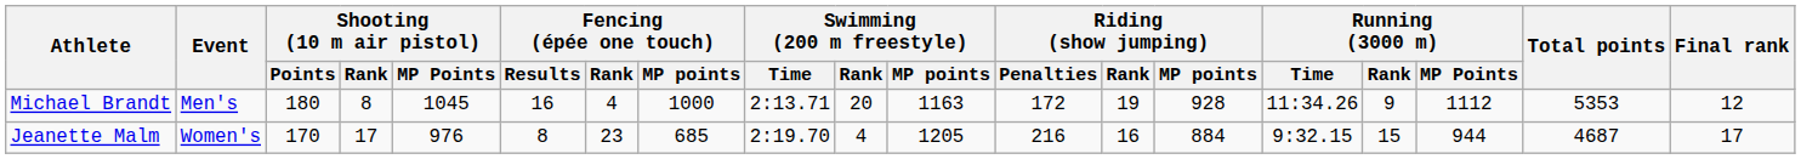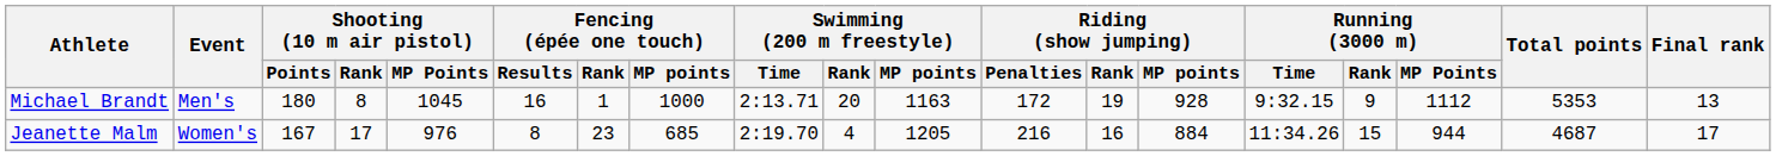 <table class="wikitable" style="font-size:90%">
 <tr>
 <th rowspan="2">Athlete</th>
 <th rowspan="2">Event</th>
 <th colspan=3>Shooting<br><span>(10 m air pistol)</span></th>
 <th colspan=3>Fencing<br><span>(épée one touch)</span></th>
 <th colspan=3>Swimming<br><span>(200 m freestyle)</span></th>
 <th colspan=3>Riding<br><span>(show jumping)</span></th>
 <th colspan=3>Running<br><span>(3000 m)</span></th>
 <th rowspan=2>Total points</th>
 <th rowspan=2>Final rank</th>
 </tr>
 <tr style="font-size:95%">
 <th>Points</th>
 <th>Rank</th>
 <th>MP Points</th>
 <th>Results</th>
 <th>Rank</th>
 <th>MP points</th>
 <th>Time</th>
 <th>Rank</th>
 <th>MP points</th>
 <th>Penalties</th>
 <th>Rank</th>
 <th>MP points</th>
 <th>Time</th>
 <th>Rank</th>
 <th>MP Points</th>
 </tr>
 <tr>
 <td align=left><a href='#'>Michael Brandt</a></td>
 <td align=left><a href='#'>Men's</a></td>
 <td align=center>180</td>
 <td align=center>8</td>
 <td align=center>1045</td>
 <td align=center>16</td>
-<td align=center>4</td>
+<td align=center>1</td>
 <td align=center>1000</td>
 <td align=center>2:13.71</td>
 <td align=center>20</td>
 <td align=center>1163</td>
 <td align=center>172</td>
 <td align=center>19</td>
 <td align=center>928</td>
-<td align=center>11:34.26</td>
+<td align=center>9:32.15</td>
 <td align=center>9</td>
 <td align=center>1112</td>
 <td align=center>5353</td>
-<td align=center>12</td>
+<td align=center>13</td>
 </tr>
 <tr>
 <td align=left><a href='#'>Jeanette Malm</a></td>
 <td align=left><a href='#'>Women's</a></td>
-<td align=center>170</td>
+<td align=center>167</td>
 <td align=center>17</td>
 <td align=center>976</td>
 <td align=center>8</td>
 <td align=center>23</td>
 <td align=center>685</td>
 <td align=center>2:19.70</td>
 <td align=center>4</td>
 <td align=center>1205</td>
 <td align=center>216</td>
 <td align=center>16</td>
 <td align=center>884</td>
-<td align=center>9:32.15</td>
+<td align=center>11:34.26</td>
 <td align=center>15</td>
 <td align=center>944</td>
 <td align=center>4687</td>
 <td align=center>17</td>
 </tr>
 </table>
